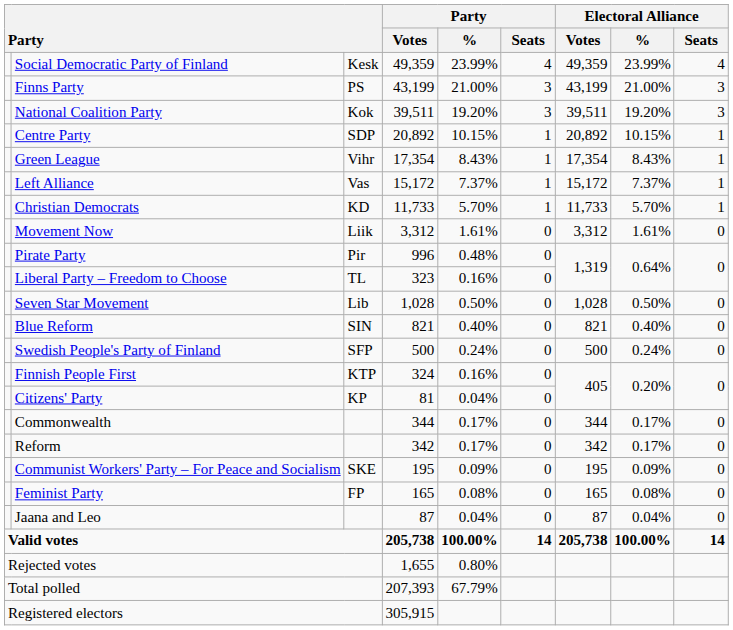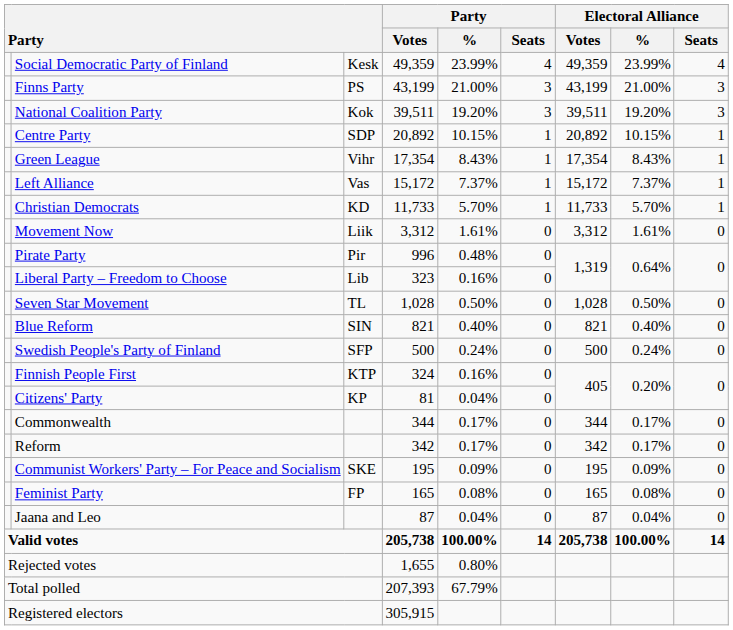 <table class="wikitable" border="1" style="text-align:right;">
 <tr>
 <th style="text-align:left;" valign=bottom rowspan=2 colspan=3>Party</th>
 <th colspan=3>Party</th>
 <th colspan=3>Electoral Alliance</th>
 </tr>
 <tr>
 <th align=center valign=bottom width="50">Votes</th>
 <th align=center valign=bottom width="50">%</th>
 <th align=center valign=bottom width="50">Seats</th>
 <th align=center valign=bottom width="50">Votes</th>
 <th align=center valign=bottom width="50">%</th>
 <th align=center valign=bottom width="50">Seats</th>
 </tr>
 <tr>
 <td></td>
 <td align=left style="white-space: nowrap;"><a href='#'>Social Democratic Party of Finland</a></td>
 <td align=left>Kesk</td>
 <td>49,359</td>
 <td>23.99%</td>
 <td>4</td>
 <td>49,359</td>
 <td>23.99%</td>
 <td>4</td>
 </tr>
 <tr>
 <td></td>
 <td align=left><a href='#'>Finns Party</a></td>
 <td align=left>PS</td>
 <td>43,199</td>
 <td>21.00%</td>
 <td>3</td>
 <td>43,199</td>
 <td>21.00%</td>
 <td>3</td>
 </tr>
 <tr>
 <td></td>
 <td align=left><a href='#'>National Coalition Party</a></td>
 <td align=left>Kok</td>
 <td>39,511</td>
 <td>19.20%</td>
 <td>3</td>
 <td>39,511</td>
 <td>19.20%</td>
 <td>3</td>
 </tr>
 <tr>
 <td></td>
 <td align=left><a href='#'>Centre Party</a></td>
 <td align=left>SDP</td>
 <td>20,892</td>
 <td>10.15%</td>
 <td>1</td>
 <td>20,892</td>
 <td>10.15%</td>
 <td>1</td>
 </tr>
 <tr>
 <td></td>
 <td align=left><a href='#'>Green League</a></td>
 <td align=left>Vihr</td>
 <td>17,354</td>
 <td>8.43%</td>
 <td>1</td>
 <td>17,354</td>
 <td>8.43%</td>
 <td>1</td>
 </tr>
 <tr>
 <td></td>
 <td align=left><a href='#'>Left Alliance</a></td>
 <td align=left>Vas</td>
 <td>15,172</td>
 <td>7.37%</td>
 <td>1</td>
 <td>15,172</td>
 <td>7.37%</td>
 <td>1</td>
 </tr>
 <tr>
 <td></td>
 <td align=left><a href='#'>Christian Democrats</a></td>
 <td align=left>KD</td>
 <td>11,733</td>
 <td>5.70%</td>
 <td>1</td>
 <td>11,733</td>
 <td>5.70%</td>
 <td>1</td>
 </tr>
 <tr>
 <td></td>
 <td align=left><a href='#'>Movement Now</a></td>
 <td align=left>Liik</td>
 <td>3,312</td>
 <td>1.61%</td>
 <td>0</td>
 <td>3,312</td>
 <td>1.61%</td>
 <td>0</td>
 </tr>
 <tr>
 <td></td>
 <td align=left><a href='#'>Pirate Party</a></td>
 <td align=left>Pir</td>
 <td>996</td>
 <td>0.48%</td>
 <td>0</td>
 <td rowspan=2>1,319</td>
 <td rowspan=2>0.64%</td>
 <td rowspan=2>0</td>
 </tr>
 <tr>
 <td></td>
 <td align=left><a href='#'>Liberal Party – Freedom to Choose</a></td>
-<td align=left>TL</td>
+<td align=left>Lib</td>
 <td>323</td>
 <td>0.16%</td>
 <td>0</td>
 </tr>
 <tr>
 <td></td>
 <td align=left><a href='#'>Seven Star Movement</a></td>
-<td align=left>Lib</td>
+<td align=left>TL</td>
 <td>1,028</td>
 <td>0.50%</td>
 <td>0</td>
 <td>1,028</td>
 <td>0.50%</td>
 <td>0</td>
 </tr>
 <tr>
 <td></td>
 <td align=left><a href='#'>Blue Reform</a></td>
 <td align=left>SIN</td>
 <td>821</td>
 <td>0.40%</td>
 <td>0</td>
 <td>821</td>
 <td>0.40%</td>
 <td>0</td>
 </tr>
 <tr>
 <td></td>
 <td align=left><a href='#'>Swedish People's Party of Finland</a></td>
 <td align=left>SFP</td>
 <td>500</td>
 <td>0.24%</td>
 <td>0</td>
 <td>500</td>
 <td>0.24%</td>
 <td>0</td>
 </tr>
 <tr>
 <td></td>
 <td align=left><a href='#'>Finnish People First</a></td>
 <td align=left>KTP</td>
 <td>324</td>
 <td>0.16%</td>
 <td>0</td>
 <td rowspan=2>405</td>
 <td rowspan=2>0.20%</td>
 <td rowspan=2>0</td>
 </tr>
 <tr>
 <td></td>
 <td align=left><a href='#'>Citizens' Party</a></td>
 <td align=left>KP</td>
 <td>81</td>
 <td>0.04%</td>
 <td>0</td>
 </tr>
 <tr>
 <td></td>
 <td align=left>Commonwealth</td>
 <td align=left></td>
 <td>344</td>
 <td>0.17%</td>
 <td>0</td>
 <td>344</td>
 <td>0.17%</td>
 <td>0</td>
 </tr>
 <tr>
 <td></td>
 <td align=left>Reform</td>
 <td align=left></td>
 <td>342</td>
 <td>0.17%</td>
 <td>0</td>
 <td>342</td>
 <td>0.17%</td>
 <td>0</td>
 </tr>
 <tr>
 <td></td>
 <td align=left><a href='#'>Communist Workers' Party – For Peace and Socialism</a></td>
 <td align=left>SKE</td>
 <td>195</td>
 <td>0.09%</td>
 <td>0</td>
 <td>195</td>
 <td>0.09%</td>
 <td>0</td>
 </tr>
 <tr>
 <td></td>
 <td align=left><a href='#'>Feminist Party</a></td>
 <td align=left>FP</td>
 <td>165</td>
 <td>0.08%</td>
 <td>0</td>
 <td>165</td>
 <td>0.08%</td>
 <td>0</td>
 </tr>
 <tr>
 <td></td>
 <td align=left>Jaana and Leo</td>
 <td align=left></td>
 <td>87</td>
 <td>0.04%</td>
 <td>0</td>
 <td>87</td>
 <td>0.04%</td>
 <td>0</td>
 </tr>
 <tr style="font-weight:bold">
 <td align=left colspan=3>Valid votes</td>
 <td>205,738</td>
 <td>100.00%</td>
 <td>14</td>
 <td>205,738</td>
 <td>100.00%</td>
 <td>14</td>
 </tr>
 <tr>
 <td align=left colspan=3>Rejected votes</td>
 <td>1,655</td>
 <td>0.80%</td>
 <td></td>
 <td></td>
 <td></td>
 <td></td>
 </tr>
 <tr>
 <td align=left colspan=3>Total polled</td>
 <td>207,393</td>
 <td>67.79%</td>
 <td></td>
 <td></td>
 <td></td>
 <td></td>
 </tr>
 <tr>
 <td align=left colspan=3>Registered electors</td>
 <td>305,915</td>
 <td></td>
 <td></td>
 <td></td>
 <td></td>
 <td></td>
 </tr>
 </table>
